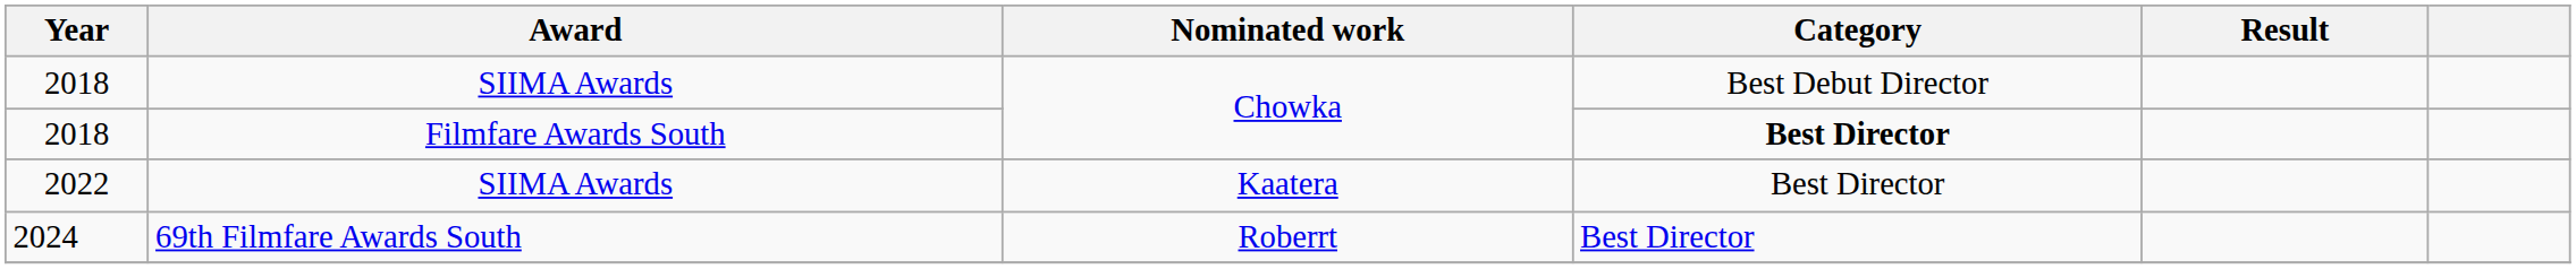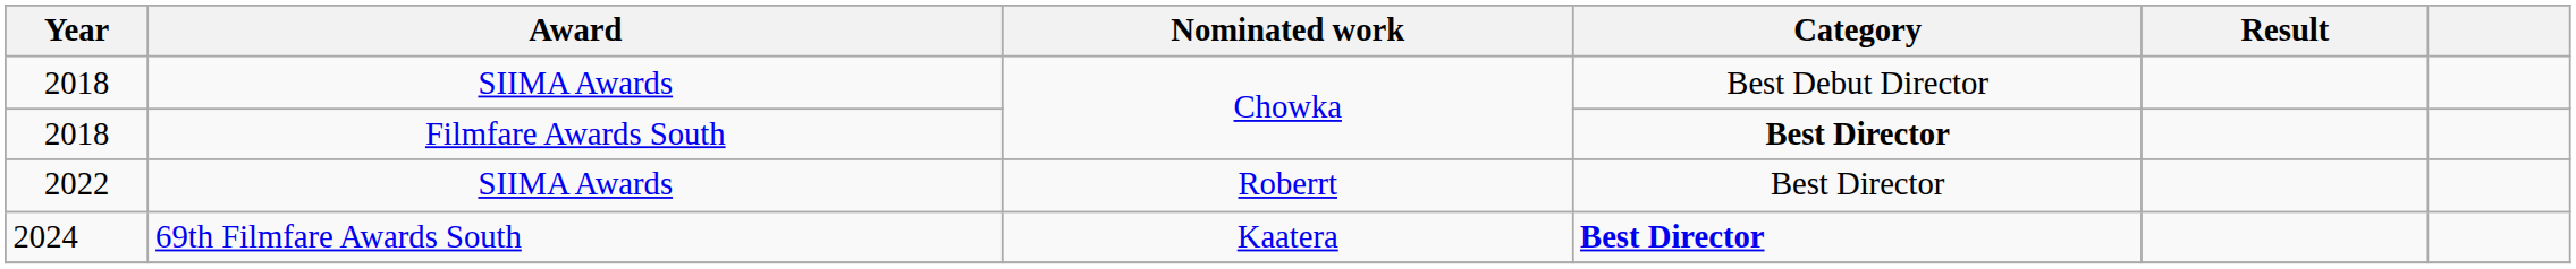 <table class="wikitable" width=100%>
 <tr>
 <th width=5%>Year</th>
 <th width=30%>Award</th>
 <th width=20%>Nominated work</th>
 <th width=20%>Category</th>
 <th width=10%>Result</th>
 <th width=5%></th>
 </tr>
 <tr>
 <td style="text-align:center;">2018</td>
 <td style="text-align:center;"><a href='#'>SIIMA Awards</a></td>
 <td style="text-align: center;" rowspan=2><a href='#'>Chowka</a></td>
 <td style="text-align: center;">Best Debut Director</td>
 <td></td>
 <td></td>
 </tr>
 <tr>
 <td style="text-align:center;">2018</td>
 <td style="text-align:center;"><a href='#'>Filmfare Awards South</a></td>
 <td style="text-align: center;"><strong>Best Director</strong></td>
 <td></td>
 <td></td>
 </tr>
 <tr>
 <td style="text-align:center;">2022</td>
 <td style="text-align:center;"><a href='#'>SIIMA Awards</a></td>
-<td style="text-align: center;"><a href='#'>Kaatera</a></td>
+<td style="text-align: center;"><a href='#'>Roberrt</a></td>
 <td style="text-align: center;">Best Director</td>
 <td></td>
 <td></td>
 </tr>
 <tr>
 <td>2024</td>
 <td><a href='#'>69th Filmfare Awards South</a></td>
-<td style="text-align: center;"><a href='#'>Roberrt</a></td>
-<td><a href='#'>Best Director</a></td>
+<td style="text-align: center;"><a href='#'>Kaatera</a></td>
+<td><strong><a href='#'>Best Director</a></strong></td>
 <td></td>
 <td></td>
 </tr>
 <tr>
 </tr>
 </table>
